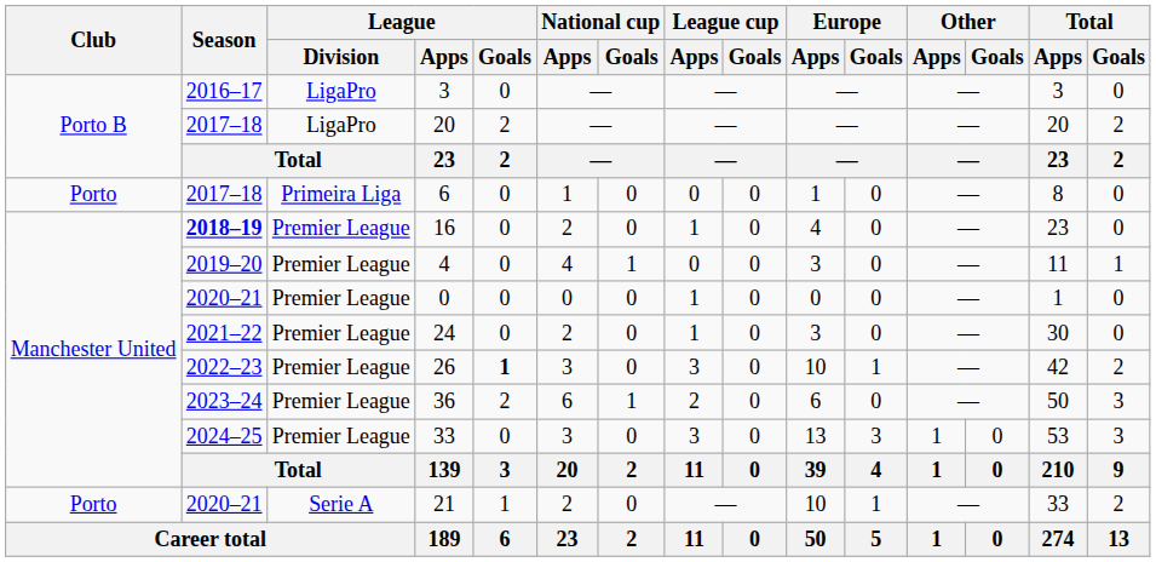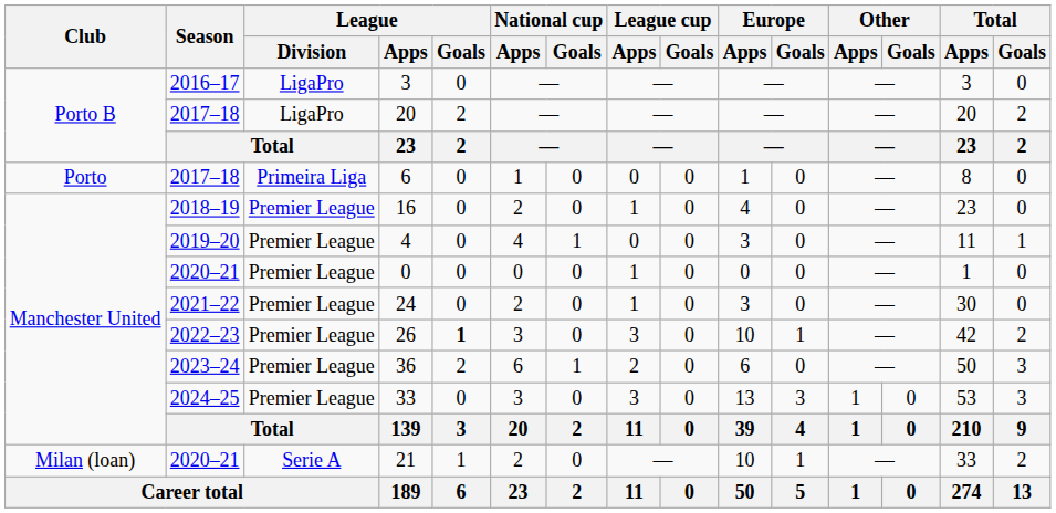 <table class=wikitable style=text-align:center>
 <tr>
 <th rowspan=2>Club</th>
 <th rowspan=2>Season</th>
 <th colspan=3>League</th>
 <th colspan=2>National cup</th>
 <th colspan=2>League cup</th>
 <th colspan=2>Europe</th>
 <th colspan=2>Other</th>
 <th colspan=2>Total</th>
 </tr>
 <tr>
 <th>Division</th>
 <th>Apps</th>
 <th>Goals</th>
 <th>Apps</th>
 <th>Goals</th>
 <th>Apps</th>
 <th>Goals</th>
 <th>Apps</th>
 <th>Goals</th>
 <th>Apps</th>
 <th>Goals</th>
 <th>Apps</th>
 <th>Goals</th>
 </tr>
 <tr>
 <td rowspan=3><a href='#'>Porto B</a></td>
 <td><a href='#'>2016–17</a></td>
 <td><a href='#'>LigaPro</a></td>
 <td>3</td>
 <td>0</td>
 <td colspan=2>—</td>
 <td colspan=2>—</td>
 <td colspan=2>—</td>
 <td colspan=2>—</td>
 <td>3</td>
 <td>0</td>
 </tr>
 <tr>
 <td><a href='#'>2017–18</a></td>
 <td>LigaPro</td>
 <td>20</td>
 <td>2</td>
 <td colspan=2>—</td>
 <td colspan=2>—</td>
 <td colspan=2>—</td>
 <td colspan=2>—</td>
 <td>20</td>
 <td>2</td>
 </tr>
 <tr>
 <th colspan=2>Total</th>
 <th>23</th>
 <th>2</th>
 <th colspan=2>—</th>
 <th colspan=2>—</th>
 <th colspan=2>—</th>
 <th colspan=2>—</th>
 <th>23</th>
 <th>2</th>
 </tr>
 <tr>
 <td><a href='#'>Porto</a></td>
 <td><a href='#'>2017–18</a></td>
 <td><a href='#'>Primeira Liga</a></td>
 <td>6</td>
 <td>0</td>
 <td>1</td>
 <td>0</td>
 <td>0</td>
 <td>0</td>
 <td>1</td>
 <td>0</td>
 <td colspan=2>—</td>
 <td>8</td>
 <td>0</td>
 </tr>
 <tr>
 <td rowspan=8><a href='#'>Manchester United</a></td>
-<td><strong><a href='#'>2018–19</a></strong></td>
+<td><a href='#'>2018–19</a></td>
 <td><a href='#'>Premier League</a></td>
 <td>16</td>
 <td>0</td>
 <td>2</td>
 <td>0</td>
 <td>1</td>
 <td>0</td>
 <td>4</td>
 <td>0</td>
 <td colspan=2>—</td>
 <td>23</td>
 <td>0</td>
 </tr>
 <tr>
 <td><a href='#'>2019–20</a></td>
 <td>Premier League</td>
 <td>4</td>
 <td>0</td>
 <td>4</td>
 <td>1</td>
 <td>0</td>
 <td>0</td>
 <td>3</td>
 <td>0</td>
 <td colspan=2>—</td>
 <td>11</td>
 <td>1</td>
 </tr>
 <tr>
 <td><a href='#'>2020–21</a></td>
 <td>Premier League</td>
 <td>0</td>
 <td>0</td>
 <td>0</td>
 <td>0</td>
 <td>1</td>
 <td>0</td>
 <td>0</td>
 <td>0</td>
 <td colspan=2>—</td>
 <td>1</td>
 <td>0</td>
 </tr>
 <tr>
 <td><a href='#'>2021–22</a></td>
 <td>Premier League</td>
 <td>24</td>
 <td>0</td>
 <td>2</td>
 <td>0</td>
 <td>1</td>
 <td>0</td>
 <td>3</td>
 <td>0</td>
 <td colspan=2>—</td>
 <td>30</td>
 <td>0</td>
 </tr>
 <tr>
 <td><a href='#'>2022–23</a></td>
 <td>Premier League</td>
 <td>26</td>
 <td><strong>1</strong></td>
 <td>3</td>
 <td>0</td>
 <td>3</td>
 <td>0</td>
 <td>10</td>
 <td>1</td>
 <td colspan=2>—</td>
 <td>42</td>
 <td>2</td>
 </tr>
 <tr>
 <td><a href='#'>2023–24</a></td>
 <td>Premier League</td>
 <td>36</td>
 <td>2</td>
 <td>6</td>
 <td>1</td>
 <td>2</td>
 <td>0</td>
 <td>6</td>
 <td>0</td>
 <td colspan=2>—</td>
 <td>50</td>
 <td>3</td>
 </tr>
 <tr>
 <td><a href='#'>2024–25</a></td>
 <td>Premier League</td>
 <td>33</td>
 <td>0</td>
 <td>3</td>
 <td>0</td>
 <td>3</td>
 <td>0</td>
 <td>13</td>
 <td>3</td>
 <td>1</td>
 <td>0</td>
 <td>53</td>
 <td>3</td>
 </tr>
 <tr>
 <th colspan=2>Total</th>
 <th>139</th>
 <th>3</th>
 <th>20</th>
 <th>2</th>
 <th>11</th>
 <th>0</th>
 <th>39</th>
 <th>4</th>
 <th>1</th>
 <th>0</th>
 <th>210</th>
 <th>9</th>
 </tr>
 <tr>
-<td><a href='#'>Porto</a></td>
+<td><a href='#'>Milan</a> (loan)</td>
 <td><a href='#'>2020–21</a></td>
 <td><a href='#'>Serie A</a></td>
 <td>21</td>
 <td>1</td>
 <td>2</td>
 <td>0</td>
 <td colspan=2>—</td>
 <td>10</td>
 <td>1</td>
 <td colspan=2>—</td>
 <td>33</td>
 <td>2</td>
 </tr>
 <tr>
 <th colspan=3>Career total</th>
 <th>189</th>
 <th>6</th>
 <th>23</th>
 <th>2</th>
 <th>11</th>
 <th>0</th>
 <th>50</th>
 <th>5</th>
 <th>1</th>
 <th>0</th>
 <th>274</th>
 <th>13</th>
 </tr>
 </table>
